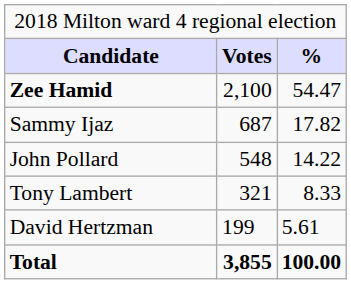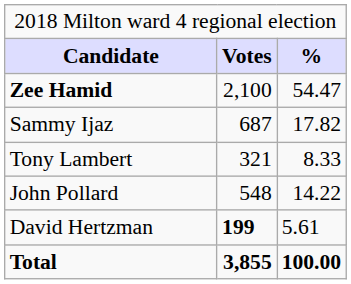 <table class="wikitable sortable">
 <tr>
 <td colspan="3" style="text-align:center;">2018 Milton ward 4 regional election</td>
 </tr>
 <tr>
 <th style="background:#ddf; width:150px;">Candidate</th>
 <th style="background:#ddf;">Votes</th>
 <th style="background:#ddf;">%</th>
 </tr>
 <tr>
 <td><strong>Zee Hamid</strong></td>
 <td align="right">2,100</td>
 <td style="text-align:right;">54.47</td>
 </tr>
 <tr>
 <td>Sammy Ijaz</td>
 <td style="text-align:right;">687</td>
 <td style="text-align:right;">17.82</td>
 </tr>
 <tr>
+<td>Tony Lambert</td>
+<td align="right">321</td>
+<td style="text-align:right;">8.33</td>
+</tr>
+<tr>
 <td>John Pollard</td>
 <td align="right">548</td>
 <td style="text-align:right;">14.22</td>
 </tr>
 <tr>
-<td>Tony Lambert</td>
-<td align="right">321</td>
-<td style="text-align:right;">8.33</td>
-</tr>
-<tr>
 <td>David Hertzman</td>
-<td>199</td>
+<td><strong>199</strong></td>
 <td>5.61</td>
 </tr>
 <tr>
 <td><strong>Total</strong></td>
 <td align="right"><strong>3,855</strong></td>
 <td style="text-align:right;"><strong>100.00</strong></td>
 </tr>
 </table>
